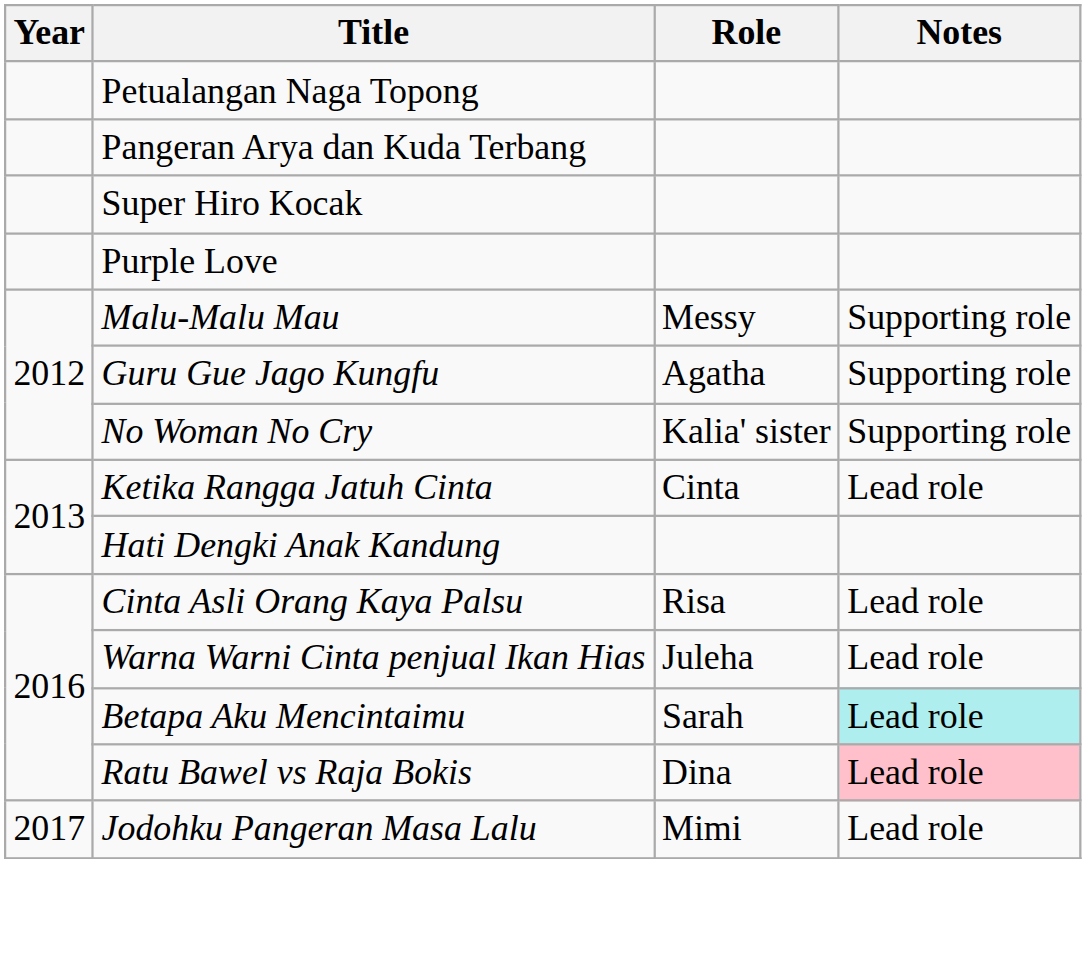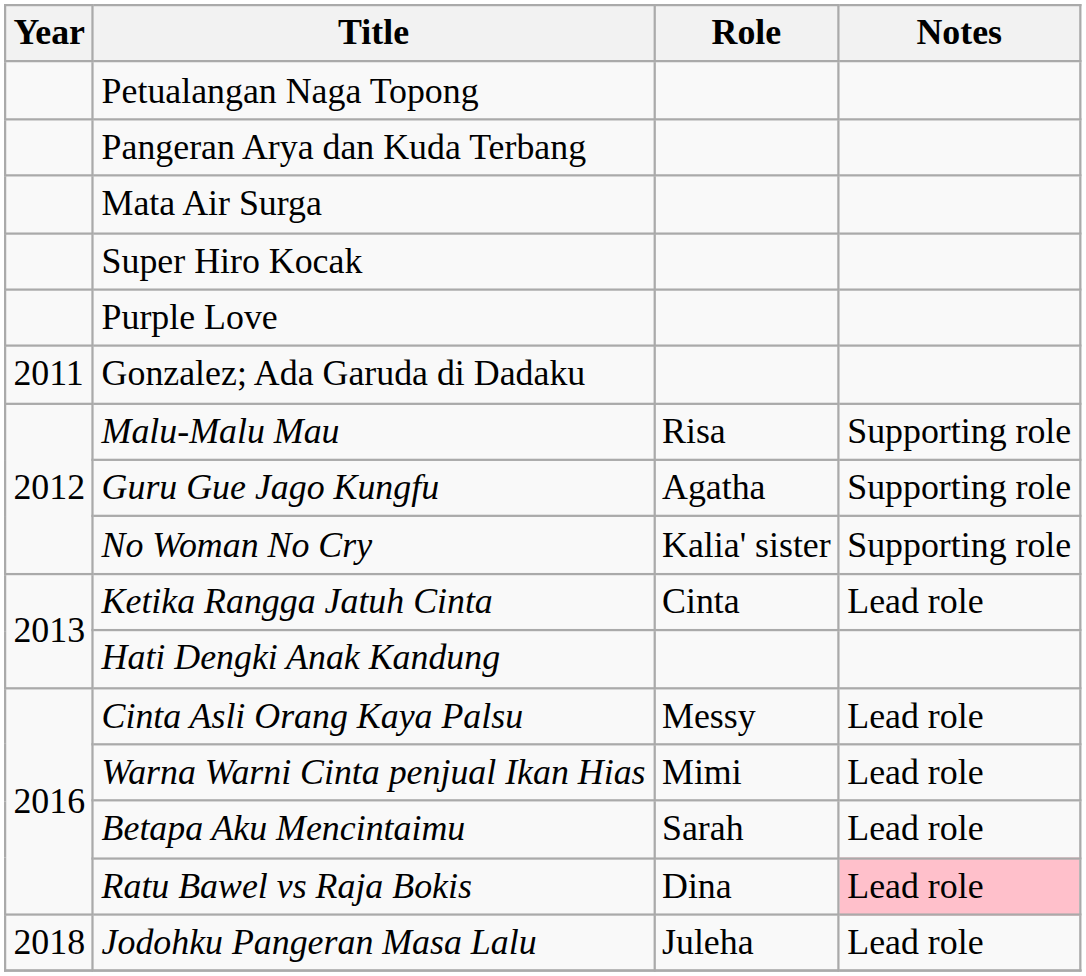 <table class="wikitable">
 <tr>
 <th>Year</th>
 <th>Title</th>
 <th>Role</th>
 <th>Notes</th>
 </tr>
 <tr>
 <td></td>
 <td>Petualangan Naga Topong</td>
 <td></td>
 <td></td>
 </tr>
 <tr>
 <td></td>
 <td>Pangeran Arya dan Kuda Terbang</td>
 <td></td>
 <td></td>
 </tr>
 <tr>
 <td></td>
+<td>Mata Air Surga</td>
+<td></td>
+<td></td>
+</tr>
+<tr>
+<td></td>
 <td>Super Hiro Kocak</td>
 <td></td>
 <td></td>
 </tr>
 <tr>
 <td></td>
 <td>Purple Love</td>
 <td></td>
 <td></td>
 </tr>
 <tr>
+<td>2011</td>
+<td>Gonzalez; Ada Garuda di Dadaku</td>
+<td></td>
+<td></td>
+</tr>
+<tr>
 <td rowspan="3">2012</td>
 <td><em>Malu-Malu Mau</em></td>
-<td>Messy</td>
+<td>Risa</td>
 <td>Supporting role</td>
 </tr>
 <tr>
 <td><em>Guru Gue Jago Kungfu</em></td>
 <td>Agatha</td>
 <td>Supporting role</td>
 </tr>
 <tr>
 <td><em>No Woman No Cry</em></td>
 <td>Kalia' sister</td>
 <td>Supporting role</td>
 </tr>
 <tr>
 <td rowspan="2">2013</td>
 <td><em>Ketika Rangga Jatuh Cinta</em></td>
 <td>Cinta</td>
 <td>Lead role</td>
 </tr>
 <tr>
 <td><em>Hati Dengki Anak Kandung</em></td>
 <td></td>
 <td></td>
 </tr>
 <tr>
 <td rowspan="4">2016</td>
 <td><em>Cinta Asli Orang Kaya Palsu</em></td>
-<td>Risa</td>
+<td>Messy</td>
 <td>Lead role</td>
 </tr>
 <tr>
 <td><em>Warna Warni Cinta penjual Ikan Hias</em></td>
-<td>Juleha</td>
+<td>Mimi</td>
 <td>Lead role</td>
 </tr>
 <tr>
 <td><em>Betapa Aku Mencintaimu</em></td>
 <td>Sarah</td>
-<td style="background: paleturquoise;">Lead role</td>
+<td>Lead role</td>
 </tr>
 <tr>
 <td><em>Ratu Bawel vs Raja Bokis</em></td>
 <td>Dina</td>
 <td style="background: pink;">Lead role</td>
 </tr>
 <tr>
-<td rowspan="1">2017</td>
+<td rowspan="1">2018</td>
 <td><em>Jodohku Pangeran Masa Lalu</em></td>
-<td>Mimi</td>
+<td>Juleha</td>
 <td>Lead role</td>
 </tr>
 <tr>
 </tr>
 </table>
